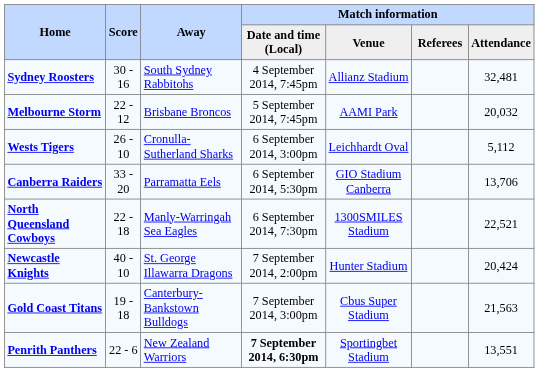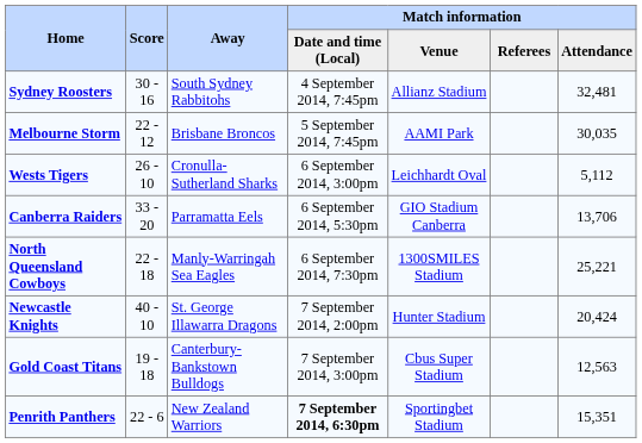 <table border="1" cellpadding="3" cellspacing="0" style="border-collapse:collapse; font-size:90%; width:100%;">
 <tr style="background:#c1d8ff;">
 <th rowspan="2" style="width:21%;">Home</th>
 <th rowspan="2" style="width:6%;">Score</th>
 <th rowspan="2" style="width:21%;">Away</th>
 <th colspan=6>Match information</th>
 </tr>
 <tr style="background:#efefef;">
 <th width=17%>Date and time (Local)</th>
 <th width=17%>Venue</th>
 <th width=11%>Referees</th>
 <th width=7%>Attendance</th>
 </tr>
 <tr style="text-align:center; background:#f5faff;">
 <td align=left><strong> <a href='#'>Sydney Roosters</a></strong></td>
 <td>30 - 16</td>
 <td align=left> <a href='#'>South Sydney Rabbitohs</a></td>
 <td>4 September 2014, 7:45pm</td>
 <td><a href='#'>Allianz Stadium</a></td>
 <td></td>
 <td>32,481</td>
 </tr>
 <tr style="text-align:center; background:#f5faff;">
 <td align=left><strong> <a href='#'>Melbourne Storm</a></strong></td>
 <td>22 - 12</td>
 <td align=left> <a href='#'>Brisbane Broncos</a></td>
 <td>5 September 2014, 7:45pm</td>
 <td><a href='#'>AAMI Park</a></td>
 <td></td>
-<td>20,032</td>
+<td>30,035</td>
 </tr>
 <tr style="text-align:center; background:#f5faff;">
 <td align=left><strong> <a href='#'>Wests Tigers</a></strong></td>
 <td>26 - 10</td>
 <td align=left> <a href='#'>Cronulla-Sutherland Sharks</a></td>
 <td>6 September 2014, 3:00pm</td>
 <td><a href='#'>Leichhardt Oval</a></td>
 <td></td>
 <td>5,112</td>
 </tr>
 <tr style="text-align:center; background:#f5faff;">
 <td align=left><strong> <a href='#'>Canberra Raiders</a></strong></td>
 <td>33 - 20</td>
 <td align=left> <a href='#'>Parramatta Eels</a></td>
 <td>6 September 2014, 5:30pm</td>
 <td><a href='#'>GIO Stadium Canberra</a></td>
 <td></td>
 <td>13,706</td>
 </tr>
 <tr style="text-align:center; background:#f5faff;">
 <td align=left><strong> <a href='#'>North Queensland Cowboys</a></strong></td>
 <td>22 - 18</td>
 <td align=left> <a href='#'>Manly-Warringah Sea Eagles</a></td>
 <td>6 September 2014, 7:30pm</td>
 <td><a href='#'>1300SMILES Stadium</a></td>
 <td></td>
-<td>22,521</td>
+<td>25,221</td>
 </tr>
 <tr style="text-align:center; background:#f5faff;">
 <td align=left><strong> <a href='#'>Newcastle Knights</a></strong></td>
 <td>40 - 10</td>
 <td align=left> <a href='#'>St. George Illawarra Dragons</a></td>
 <td>7 September 2014, 2:00pm</td>
 <td><a href='#'>Hunter Stadium</a></td>
 <td></td>
 <td>20,424</td>
 </tr>
 <tr style="text-align:center; background:#f5faff;">
 <td align=left><strong> <a href='#'>Gold Coast Titans</a></strong></td>
 <td>19 - 18</td>
 <td align=left> <a href='#'>Canterbury-Bankstown Bulldogs</a></td>
 <td>7 September 2014, 3:00pm</td>
 <td><a href='#'>Cbus Super Stadium</a></td>
 <td></td>
-<td>21,563</td>
+<td>12,563</td>
 </tr>
 <tr style="text-align:center; background:#f5faff;">
 <td align=left><strong> <a href='#'>Penrith Panthers</a></strong></td>
 <td>22 - 6</td>
 <td align=left> <a href='#'>New Zealand Warriors</a></td>
 <td><strong>7 September 2014, 6:30pm</strong></td>
 <td><a href='#'>Sportingbet Stadium</a></td>
 <td></td>
-<td>13,551</td>
+<td>15,351</td>
 </tr>
 </table>
